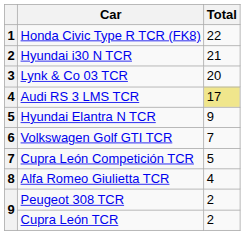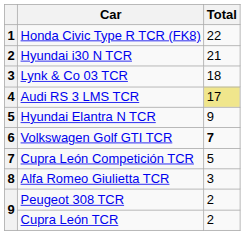 <table class="wikitable">
 <tr>
 <th></th>
 <th>Car</th>
 <th>Total</th>
 </tr>
 <tr>
 <th>1</th>
 <td><a href='#'>Honda Civic Type R TCR (FK8)</a></td>
 <td>22</td>
 </tr>
 <tr>
 <th>2</th>
 <td><a href='#'>Hyundai i30 N TCR</a></td>
 <td>21</td>
 </tr>
 <tr>
 <th>3</th>
 <td><a href='#'>Lynk & Co 03 TCR</a></td>
-<td>20</td>
+<td>18</td>
 </tr>
 <tr>
 <th>4</th>
 <td><a href='#'>Audi RS 3 LMS TCR</a></td>
 <td style="background: khaki;">17</td>
 </tr>
 <tr>
 <th>5</th>
 <td><a href='#'>Hyundai Elantra N TCR</a></td>
 <td>9</td>
 </tr>
 <tr>
 <th>6</th>
 <td><a href='#'>Volkswagen Golf GTI TCR</a></td>
-<td>7</td>
+<td><strong>7</strong></td>
 </tr>
 <tr>
 <th>7</th>
 <td><a href='#'>Cupra León Competición TCR</a></td>
 <td>5</td>
 </tr>
 <tr>
 <th>8</th>
 <td><a href='#'>Alfa Romeo Giulietta TCR</a></td>
-<td>4</td>
+<td>3</td>
 </tr>
 <tr>
 <th rowspan="2">9</th>
 <td><a href='#'>Peugeot 308 TCR</a></td>
 <td>2</td>
 </tr>
 <tr>
 <td><a href='#'>Cupra León TCR</a></td>
 <td>2</td>
 </tr>
 </table>
